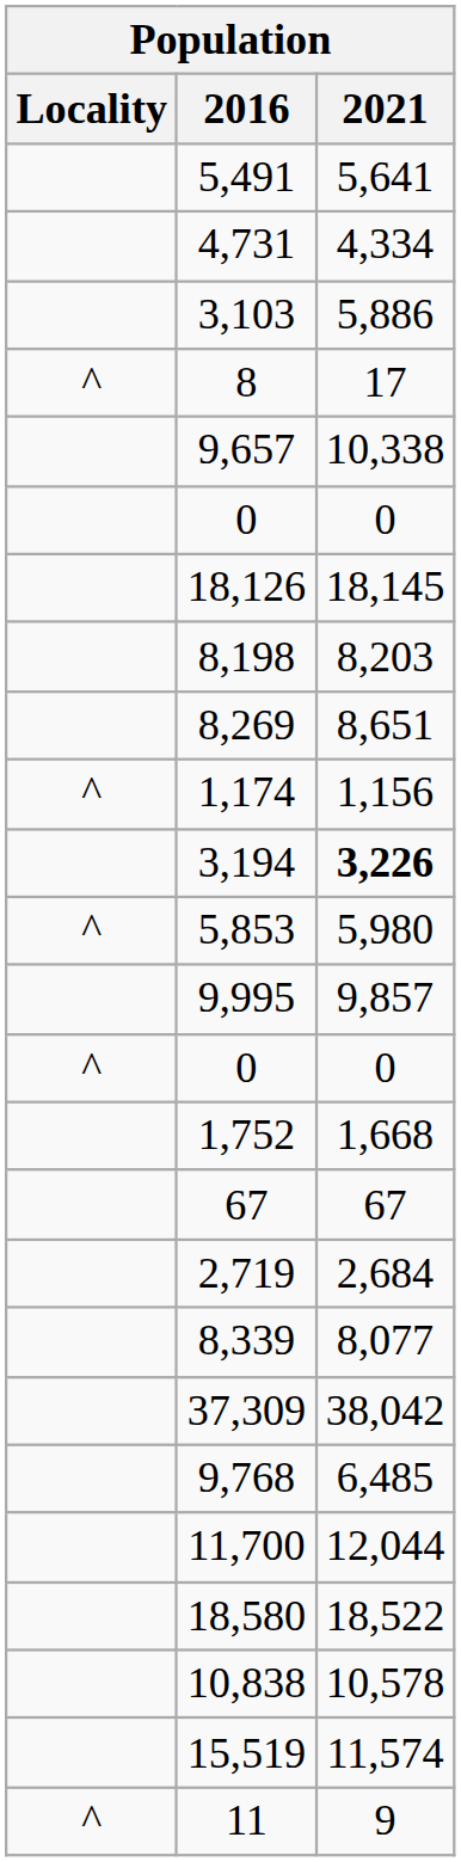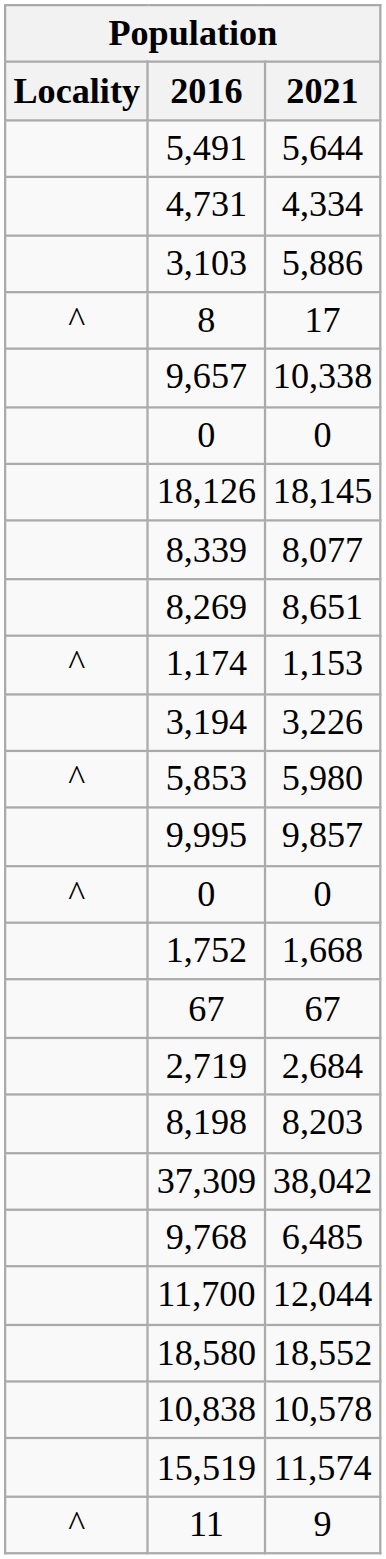 <table class="wikitable sortable" style="text-align:center;">
 <tr>
 <th colspan="3" style="text-align:center;  font-weight:bold">Population</th>
 </tr>
 <tr>
 <th style="text-align:center; background:  font-weight:bold">Locality</th>
 <th style="text-align:center; background:  font-weight:bold"><strong>2016</strong></th>
 <th style="text-align:center; background:  font-weight:bold"><strong>2021</strong></th>
 </tr>
 <tr>
 <td></td>
 <td>5,491</td>
-<td>5,641</td>
+<td>5,644</td>
 </tr>
 <tr>
 <td></td>
 <td>4,731</td>
 <td>4,334</td>
 </tr>
 <tr>
 <td></td>
 <td>3,103</td>
 <td>5,886</td>
 </tr>
 <tr>
 <td>^</td>
 <td>8</td>
 <td>17</td>
 </tr>
 <tr>
 <td></td>
 <td>9,657</td>
 <td>10,338</td>
 </tr>
 <tr>
 <td></td>
 <td>0</td>
 <td>0</td>
 </tr>
 <tr>
 <td></td>
 <td>18,126</td>
 <td>18,145</td>
 </tr>
 <tr>
 <td></td>
-<td>8,198</td>
-<td>8,203</td>
+<td>8,339</td>
+<td>8,077</td>
 </tr>
 <tr>
 <td></td>
 <td>8,269</td>
 <td>8,651</td>
 </tr>
 <tr>
 <td>^</td>
 <td>1,174</td>
-<td>1,156</td>
+<td>1,153</td>
 </tr>
 <tr>
 <td></td>
 <td>3,194</td>
-<td><strong>3,226</strong></td>
+<td>3,226</td>
 </tr>
 <tr>
 <td>^</td>
 <td>5,853</td>
 <td>5,980</td>
 </tr>
 <tr>
 <td></td>
 <td>9,995</td>
 <td>9,857</td>
 </tr>
 <tr>
 <td>^</td>
 <td>0</td>
 <td>0</td>
 </tr>
 <tr>
 <td></td>
 <td>1,752</td>
 <td>1,668</td>
 </tr>
 <tr>
 <td></td>
 <td>67</td>
 <td>67</td>
 </tr>
 <tr>
 <td></td>
 <td>2,719</td>
 <td>2,684</td>
 </tr>
 <tr>
 <td></td>
-<td>8,339</td>
-<td>8,077</td>
+<td>8,198</td>
+<td>8,203</td>
 </tr>
 <tr>
 <td></td>
 <td>37,309</td>
 <td>38,042</td>
 </tr>
 <tr>
 <td></td>
 <td>9,768</td>
 <td>6,485</td>
 </tr>
 <tr>
 <td></td>
 <td>11,700</td>
 <td>12,044</td>
 </tr>
 <tr>
 <td></td>
 <td>18,580</td>
-<td>18,522</td>
+<td>18,552</td>
 </tr>
 <tr>
 <td></td>
 <td>10,838</td>
 <td>10,578</td>
 </tr>
 <tr>
 <td></td>
 <td>15,519</td>
 <td>11,574</td>
 </tr>
 <tr>
 <td>^</td>
 <td>11</td>
 <td>9</td>
 </tr>
 </table>
